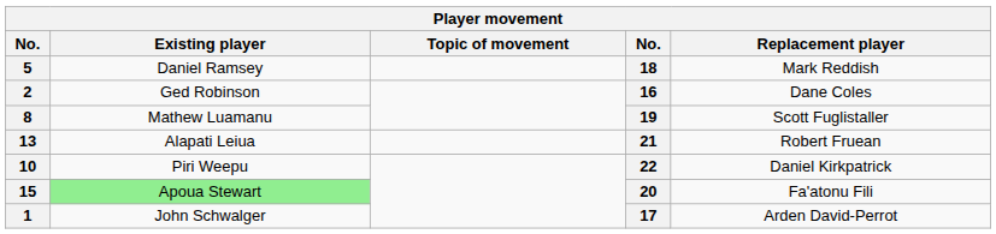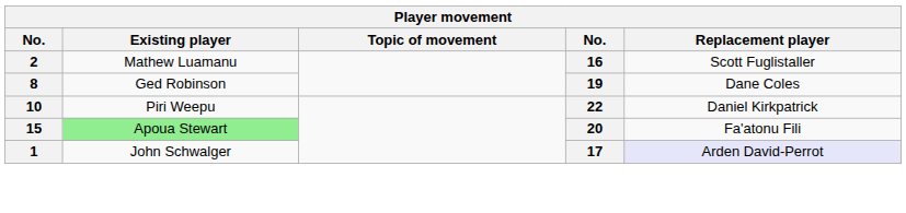 <table class="wikitable" style="text-align:center" width=80% align=left>
 <tr>
 <th colspan=5>Player movement</th>
 </tr>
 <tr>
 <th>No.</th>
 <th>Existing player</th>
 <th>Topic of movement</th>
 <th>No.</th>
 <th>Replacement player</th>
 </tr>
 <tr>
-<th width=2%>5</th>
-<td width=20%>Daniel Ramsey</td>
-<td width=16%> </td>
-<th width=2%>18</th>
-<td width=20%>Mark Reddish</td>
-</tr>
-<tr>
 <th>2</th>
-<td>Ged Robinson</td>
+<td>Mathew Luamanu</td>
 <td rowspan=2> </td>
 <th>16</th>
-<td>Dane Coles</td>
+<td>Scott Fuglistaller</td>
 </tr>
 <tr>
 <th>8</th>
-<td>Mathew Luamanu</td>
+<td>Ged Robinson</td>
 <th>19</th>
-<td>Scott Fuglistaller</td>
-</tr>
-<tr>
-<th>13</th>
-<td>Alapati Leiua</td>
-<td> </td>
-<th>21</th>
-<td>Robert Fruean</td>
+<td>Dane Coles</td>
 </tr>
 <tr>
 <th>10</th>
 <td>Piri Weepu</td>
 <td rowspan=3> </td>
 <th>22</th>
 <td>Daniel Kirkpatrick</td>
 </tr>
 <tr>
 <th>15</th>
 <td style="background: lightgreen;">Apoua Stewart</td>
 <th>20</th>
 <td>Fa'atonu Fili</td>
 </tr>
 <tr>
 <th>1</th>
 <td>John Schwalger</td>
 <th>17</th>
-<td>Arden David-Perrot</td>
+<td style="background: lavender;">Arden David-Perrot</td>
 </tr>
 </table>
